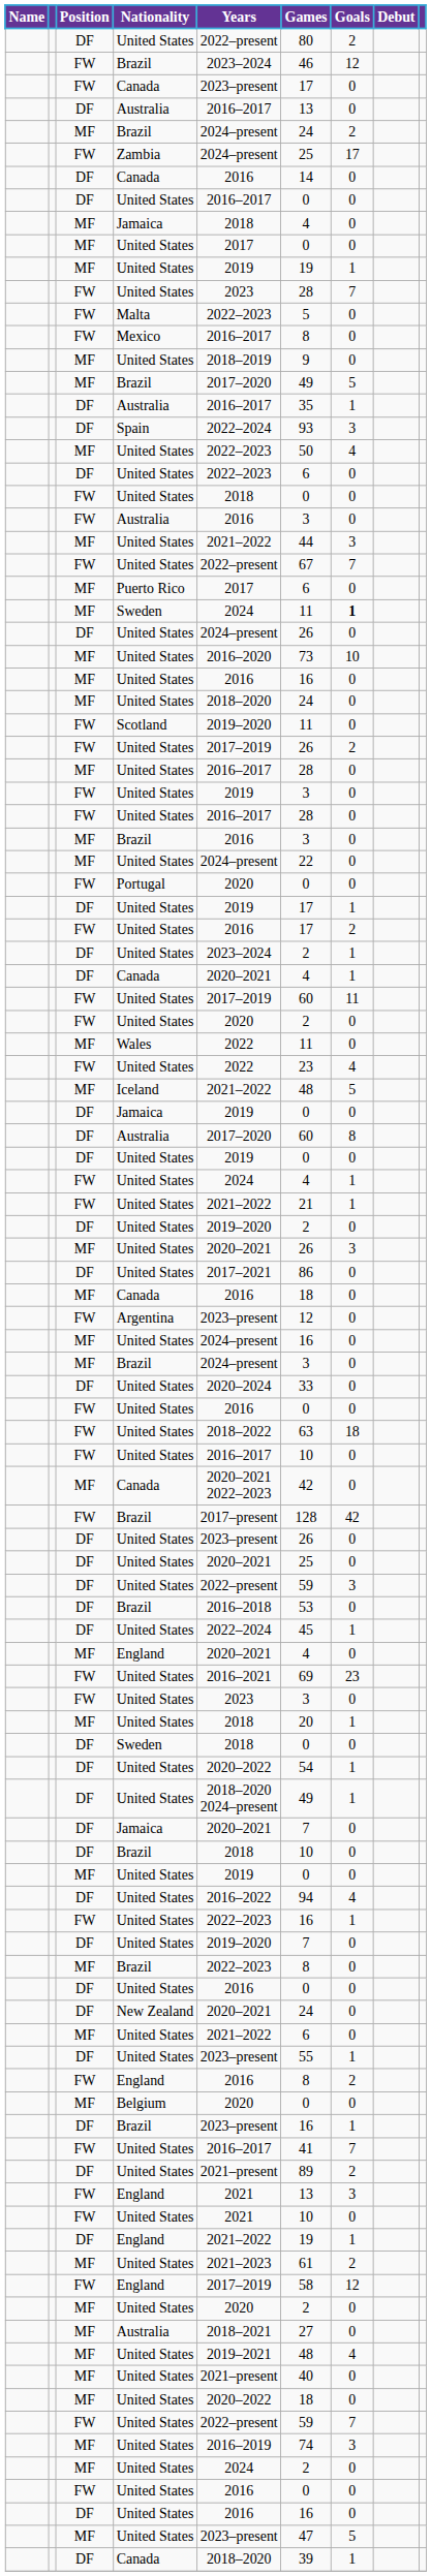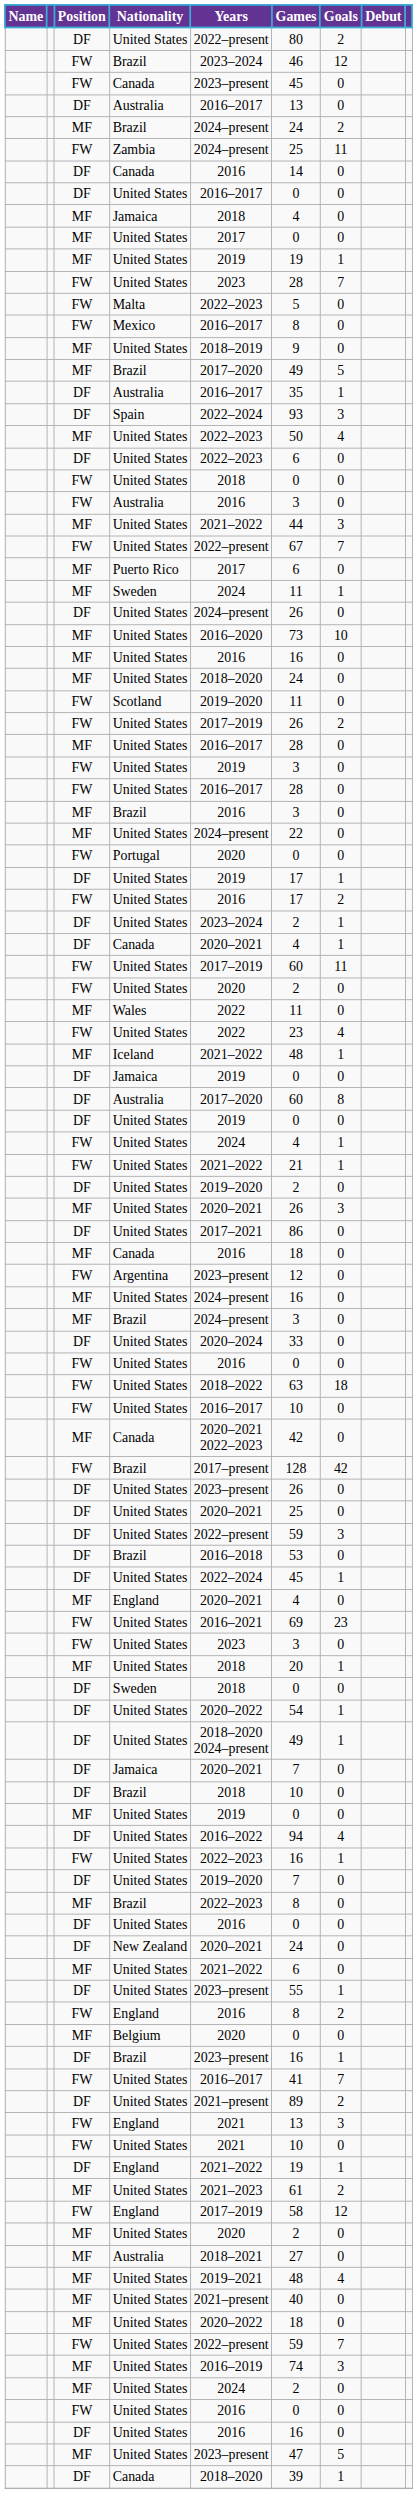 <table class="wikitable sortable" style="text-align:center">
 <tr>
 <th style="background-color:#633394; color:#FFFFFF; border: 2px solid #3aadd9;" scope="col">Name</th>
 <th style="background-color:#633394; color:#FFFFFF; border: 2px solid #3aadd9;" scope="col"></th>
 <th style="background-color:#633394; color:#FFFFFF; border: 2px solid #3aadd9;" scope="col">Position</th>
 <th style="background-color:#633394; color:#FFFFFF; border: 2px solid #3aadd9;" scope="col">Nationality</th>
 <th style="background-color:#633394; color:#FFFFFF; border: 2px solid #3aadd9;" scope="col">Years</th>
 <th style="background-color:#633394; color:#FFFFFF; border: 2px solid #3aadd9;" scope="col">Games</th>
 <th style="background-color:#633394; color:#FFFFFF; border: 2px solid #3aadd9;" scope="col">Goals</th>
 <th style="background-color:#633394; color:#FFFFFF; border: 2px solid #3aadd9;" scope="col">Debut</th>
 <th style="background-color:#633394; color:#FFFFFF; border: 2px solid #3aadd9;" scope="col" class="unsortable"></th>
 </tr>
 <tr>
 <td align="center"></td>
 <td></td>
 <td>DF</td>
 <td align="left"> United States</td>
 <td>2022–present</td>
 <td>80</td>
 <td>2</td>
 <td></td>
 <td></td>
 </tr>
 <tr>
 <td align="center"></td>
 <td></td>
 <td>FW</td>
 <td align="left"> Brazil</td>
 <td>2023–2024</td>
 <td>46</td>
 <td>12</td>
 <td></td>
 <td></td>
 </tr>
 <tr>
 <td align="center"></td>
 <td></td>
 <td>FW</td>
 <td align="left"> Canada</td>
 <td>2023–present</td>
-<td>17</td>
+<td>45</td>
 <td>0</td>
 <td></td>
 <td></td>
 </tr>
 <tr>
 <td align="center"></td>
 <td></td>
 <td>DF</td>
 <td align="left"> Australia</td>
 <td>2016–2017</td>
 <td>13</td>
 <td>0</td>
 <td></td>
 <td></td>
 </tr>
 <tr>
 <td align="center"></td>
 <td></td>
 <td>MF</td>
 <td align="left"> Brazil</td>
 <td>2024–present</td>
 <td>24</td>
 <td>2</td>
 <td></td>
 <td></td>
 </tr>
 <tr>
 <td align="center"></td>
 <td></td>
 <td>FW</td>
 <td align="left"> Zambia</td>
 <td>2024–present</td>
 <td>25</td>
-<td>17</td>
+<td>11</td>
 <td></td>
 <td></td>
 </tr>
 <tr>
 <td align="center"></td>
 <td></td>
 <td>DF</td>
 <td align="left"> Canada</td>
 <td>2016</td>
 <td>14</td>
 <td>0</td>
 <td></td>
 <td></td>
 </tr>
 <tr>
 <td align="center"></td>
 <td></td>
 <td>DF</td>
 <td align="left"> United States</td>
 <td>2016–2017</td>
 <td>0</td>
 <td>0</td>
 <td></td>
 <td></td>
 </tr>
 <tr>
 <td align="center"></td>
 <td></td>
 <td>MF</td>
 <td align="left"> Jamaica</td>
 <td>2018</td>
 <td>4</td>
 <td>0</td>
 <td></td>
 <td></td>
 </tr>
 <tr>
 <td align="center"></td>
 <td></td>
 <td>MF</td>
 <td align="left"> United States</td>
 <td>2017</td>
 <td>0</td>
 <td>0</td>
 <td></td>
 <td></td>
 </tr>
 <tr>
 <td align="center"></td>
 <td></td>
 <td>MF</td>
 <td align="left"> United States</td>
 <td>2019</td>
 <td>19</td>
 <td>1</td>
 <td></td>
 <td></td>
 </tr>
 <tr>
 <td align="center"></td>
 <td></td>
 <td>FW</td>
 <td align="left"> United States</td>
 <td>2023</td>
 <td>28</td>
 <td>7</td>
 <td></td>
 <td></td>
 </tr>
 <tr>
 <td align="center"></td>
 <td></td>
 <td>FW</td>
 <td align="left"> Malta</td>
 <td>2022–2023</td>
 <td>5</td>
 <td>0</td>
 <td></td>
 <td></td>
 </tr>
 <tr>
 <td align="center"></td>
 <td></td>
 <td>FW</td>
 <td align="left"> Mexico</td>
 <td>2016–2017</td>
 <td>8</td>
 <td>0</td>
 <td></td>
 <td></td>
 </tr>
 <tr>
 <td align="center"></td>
 <td></td>
 <td>MF</td>
 <td align="left"> United States</td>
 <td>2018–2019</td>
 <td>9</td>
 <td>0</td>
 <td></td>
 <td></td>
 </tr>
 <tr>
 <td align="center"></td>
 <td></td>
 <td>MF</td>
 <td align="left"> Brazil</td>
 <td>2017–2020</td>
 <td>49</td>
 <td>5</td>
 <td></td>
 <td></td>
 </tr>
 <tr>
 <td align="center"></td>
 <td></td>
 <td>DF</td>
 <td align="left"> Australia</td>
 <td>2016–2017</td>
 <td>35</td>
 <td>1</td>
 <td></td>
 <td></td>
 </tr>
 <tr>
 <td align="center"></td>
 <td></td>
 <td>DF</td>
 <td align="left"> Spain</td>
 <td>2022–2024</td>
 <td>93</td>
 <td>3</td>
 <td></td>
 <td></td>
 </tr>
 <tr>
 <td align="center"></td>
 <td></td>
 <td>MF</td>
 <td align="left"> United States</td>
 <td>2022–2023</td>
 <td>50</td>
 <td>4</td>
 <td></td>
 <td></td>
 </tr>
 <tr>
 <td align="center"></td>
 <td></td>
 <td>DF</td>
 <td align="left"> United States</td>
 <td>2022–2023</td>
 <td>6</td>
 <td>0</td>
 <td></td>
 <td></td>
 </tr>
 <tr>
 <td align="center"></td>
 <td></td>
 <td>FW</td>
 <td align="left"> United States</td>
 <td>2018</td>
 <td>0</td>
 <td>0</td>
 <td></td>
 <td></td>
 </tr>
 <tr>
 <td align="center"></td>
 <td></td>
 <td>FW</td>
 <td align="left"> Australia</td>
 <td>2016</td>
 <td>3</td>
 <td>0</td>
 <td></td>
 <td></td>
 </tr>
 <tr>
 <td align="center"></td>
 <td></td>
 <td>MF</td>
 <td align="left"> United States</td>
 <td>2021–2022</td>
 <td>44</td>
 <td>3</td>
 <td></td>
 <td></td>
 </tr>
 <tr>
 <td align="center"></td>
 <td></td>
 <td>FW</td>
 <td align="left"> United States</td>
 <td>2022–present</td>
 <td>67</td>
 <td>7</td>
 <td></td>
 <td></td>
 </tr>
 <tr>
 <td align="center"></td>
 <td></td>
 <td>MF</td>
 <td align="left"> Puerto Rico</td>
 <td>2017</td>
 <td>6</td>
 <td>0</td>
 <td></td>
 <td></td>
 </tr>
 <tr>
 <td align="center"></td>
 <td></td>
 <td>MF</td>
 <td align="left"> Sweden</td>
 <td>2024</td>
 <td>11</td>
-<td><strong>1</strong></td>
+<td>1</td>
 <td></td>
 <td></td>
 </tr>
 <tr>
 <td align="center"></td>
 <td></td>
 <td>DF</td>
 <td align="left"> United States</td>
 <td>2024–present</td>
 <td>26</td>
 <td>0</td>
 <td></td>
 <td></td>
 </tr>
 <tr>
 <td align="center"></td>
 <td></td>
 <td>MF</td>
 <td align="left"> United States</td>
 <td>2016–2020</td>
 <td>73</td>
 <td>10</td>
 <td></td>
 <td></td>
 </tr>
 <tr>
 <td align="center"></td>
 <td></td>
 <td>MF</td>
 <td align="left"> United States</td>
 <td>2016</td>
 <td>16</td>
 <td>0</td>
 <td></td>
 <td></td>
 </tr>
 <tr>
 <td align="center"></td>
 <td></td>
 <td>MF</td>
 <td align="left"> United States</td>
 <td>2018–2020</td>
 <td>24</td>
 <td>0</td>
 <td></td>
 <td></td>
 </tr>
 <tr>
 <td align="center"></td>
 <td></td>
 <td>FW</td>
 <td align="left"> Scotland</td>
 <td>2019–2020</td>
 <td>11</td>
 <td>0</td>
 <td></td>
 <td></td>
 </tr>
 <tr>
 <td align="center"></td>
 <td></td>
 <td>FW</td>
 <td align="left"> United States</td>
 <td>2017–2019</td>
 <td>26</td>
 <td>2</td>
 <td></td>
 <td></td>
 </tr>
 <tr>
 <td align="center"></td>
 <td></td>
 <td>MF</td>
 <td align="left"> United States</td>
 <td>2016–2017</td>
 <td>28</td>
 <td>0</td>
 <td></td>
 <td></td>
 </tr>
 <tr>
 <td align="center"></td>
 <td></td>
 <td>FW</td>
 <td align="left"> United States</td>
 <td>2019</td>
 <td>3</td>
 <td>0</td>
 <td></td>
 <td></td>
 </tr>
 <tr>
 <td align="center"></td>
 <td></td>
 <td>FW</td>
 <td align="left"> United States</td>
 <td>2016–2017</td>
 <td>28</td>
 <td>0</td>
 <td></td>
 <td></td>
 </tr>
 <tr>
 <td align="center"></td>
 <td></td>
 <td>MF</td>
 <td align="left"> Brazil</td>
 <td>2016</td>
 <td>3</td>
 <td>0</td>
 <td></td>
 <td></td>
 </tr>
 <tr>
 <td align="center"></td>
 <td></td>
 <td>MF</td>
 <td align="left"> United States</td>
 <td>2024–present</td>
 <td>22</td>
 <td>0</td>
 <td></td>
 <td></td>
 </tr>
 <tr>
 <td align="center"></td>
 <td></td>
 <td>FW</td>
 <td align="left"> Portugal</td>
 <td>2020</td>
 <td>0</td>
 <td>0</td>
 <td></td>
 <td></td>
 </tr>
 <tr>
 <td align="center"></td>
 <td></td>
 <td>DF</td>
 <td align="left"> United States</td>
 <td>2019</td>
 <td>17</td>
 <td>1</td>
 <td></td>
 <td></td>
 </tr>
 <tr>
 <td align="center"></td>
 <td></td>
 <td>FW</td>
 <td align="left"> United States</td>
 <td>2016</td>
 <td>17</td>
 <td>2</td>
 <td></td>
 <td></td>
 </tr>
 <tr>
 <td align="center"></td>
 <td></td>
 <td>DF</td>
 <td align="left"> United States</td>
 <td>2023–2024</td>
 <td>2</td>
 <td>1</td>
 <td></td>
 <td></td>
 </tr>
 <tr>
 <td align="center"></td>
 <td></td>
 <td>DF</td>
 <td align="left"> Canada</td>
 <td>2020–2021</td>
 <td>4</td>
 <td>1</td>
 <td></td>
 <td></td>
 </tr>
 <tr>
 <td align="center"></td>
 <td></td>
 <td>FW</td>
 <td align="left"> United States</td>
 <td>2017–2019</td>
 <td>60</td>
 <td>11</td>
 <td></td>
 <td></td>
 </tr>
 <tr>
 <td align="center"></td>
 <td></td>
 <td>FW</td>
 <td align="left"> United States</td>
 <td>2020</td>
 <td>2</td>
 <td>0</td>
 <td></td>
 <td></td>
 </tr>
 <tr>
 <td align="center"></td>
 <td></td>
 <td>MF</td>
 <td align="left"> Wales</td>
 <td>2022</td>
 <td>11</td>
 <td>0</td>
 <td></td>
 <td></td>
 </tr>
 <tr>
 <td align="center"></td>
 <td></td>
 <td>FW</td>
 <td align="left"> United States</td>
 <td>2022</td>
 <td>23</td>
 <td>4</td>
 <td></td>
 <td></td>
 </tr>
 <tr>
 <td align="center"></td>
 <td></td>
 <td>MF</td>
 <td align="left"> Iceland</td>
 <td>2021–2022</td>
 <td>48</td>
-<td>5</td>
+<td>1</td>
 <td></td>
 <td></td>
 </tr>
 <tr>
 <td align="center"></td>
 <td></td>
 <td>DF</td>
 <td align="left"> Jamaica</td>
 <td>2019</td>
 <td>0</td>
 <td>0</td>
 <td></td>
 <td></td>
 </tr>
 <tr>
 <td align="center"></td>
 <td></td>
 <td>DF</td>
 <td align="left"> Australia</td>
 <td>2017–2020</td>
 <td>60</td>
 <td>8</td>
 <td></td>
 <td></td>
 </tr>
 <tr>
 <td align="center"></td>
 <td></td>
 <td>DF</td>
 <td align="left"> United States</td>
 <td>2019</td>
 <td>0</td>
 <td>0</td>
 <td></td>
 <td></td>
 </tr>
 <tr>
 <td align="center"></td>
 <td></td>
 <td>FW</td>
 <td align="left"> United States</td>
 <td>2024</td>
 <td>4</td>
 <td>1</td>
 <td></td>
 <td></td>
 </tr>
 <tr>
 <td align="center"></td>
 <td></td>
 <td>FW</td>
 <td align="left"> United States</td>
 <td>2021–2022</td>
 <td>21</td>
 <td>1</td>
 <td></td>
 <td></td>
 </tr>
 <tr>
 <td align="center"></td>
 <td></td>
 <td>DF</td>
 <td align="left"> United States</td>
 <td>2019–2020</td>
 <td>2</td>
 <td>0</td>
 <td></td>
 <td></td>
 </tr>
 <tr>
 <td align="center"></td>
 <td></td>
 <td>MF</td>
 <td align="left"> United States</td>
 <td>2020–2021</td>
 <td>26</td>
 <td>3</td>
 <td></td>
 <td></td>
 </tr>
 <tr>
 <td align="center"></td>
 <td></td>
 <td>DF</td>
 <td align="left"> United States</td>
 <td>2017–2021</td>
 <td>86</td>
 <td>0</td>
 <td></td>
 <td></td>
 </tr>
 <tr>
 <td align="center"></td>
 <td></td>
 <td>MF</td>
 <td align="left"> Canada</td>
 <td>2016</td>
 <td>18</td>
 <td>0</td>
 <td></td>
 <td></td>
 </tr>
 <tr>
 <td align="center"></td>
 <td></td>
 <td>FW</td>
 <td align="left"> Argentina</td>
 <td>2023–present</td>
 <td>12</td>
 <td>0</td>
 <td></td>
 <td></td>
 </tr>
 <tr>
 <td align="center"></td>
 <td></td>
 <td>MF</td>
 <td align="left"> United States</td>
 <td>2024–present</td>
 <td>16</td>
 <td>0</td>
 <td></td>
 <td></td>
 </tr>
 <tr>
 <td align="center"></td>
 <td></td>
 <td>MF</td>
 <td align="left"> Brazil</td>
 <td>2024–present</td>
 <td>3</td>
 <td>0</td>
 <td></td>
 <td></td>
 </tr>
 <tr>
 <td align="center"></td>
 <td></td>
 <td>DF</td>
 <td align="left"> United States</td>
 <td>2020–2024</td>
 <td>33</td>
 <td>0</td>
 <td></td>
 <td></td>
 </tr>
 <tr>
 <td align="center"></td>
 <td></td>
 <td>FW</td>
 <td align="left"> United States</td>
 <td>2016</td>
 <td>0</td>
 <td>0</td>
 <td></td>
 <td></td>
 </tr>
 <tr>
 <td align="center"></td>
 <td></td>
 <td>FW</td>
 <td align="left"> United States</td>
 <td>2018–2022</td>
 <td>63</td>
 <td>18</td>
 <td></td>
 <td></td>
 </tr>
 <tr>
 <td align="center"></td>
 <td></td>
 <td>FW</td>
 <td align="left"> United States</td>
 <td>2016–2017</td>
 <td>10</td>
 <td>0</td>
 <td></td>
 <td></td>
 </tr>
 <tr>
 <td align="center"></td>
 <td></td>
 <td>MF</td>
 <td align="left"> Canada</td>
 <td>2020–2021<br>2022–2023</td>
 <td>42</td>
 <td>0</td>
 <td></td>
 <td></td>
 </tr>
 <tr>
 <td align="center"></td>
 <td></td>
 <td>FW</td>
 <td align="left"> Brazil</td>
 <td>2017–present</td>
 <td>128</td>
 <td>42</td>
 <td></td>
 <td></td>
 </tr>
 <tr>
 <td align="center"></td>
 <td></td>
 <td>DF</td>
 <td align="left"> United States</td>
 <td>2023–present</td>
 <td>26</td>
 <td>0</td>
 <td></td>
 <td></td>
 </tr>
 <tr>
 <td align="center"></td>
 <td></td>
 <td>DF</td>
 <td align="left"> United States</td>
 <td>2020–2021</td>
 <td>25</td>
 <td>0</td>
 <td></td>
 <td></td>
 </tr>
 <tr>
 <td align="center"></td>
 <td></td>
 <td>DF</td>
 <td align="left"> United States</td>
 <td>2022–present</td>
 <td>59</td>
 <td>3</td>
 <td></td>
 <td></td>
 </tr>
 <tr>
 <td align="center"></td>
 <td></td>
 <td>DF</td>
 <td align="left"> Brazil</td>
 <td>2016–2018</td>
 <td>53</td>
 <td>0</td>
 <td></td>
 <td></td>
 </tr>
 <tr>
 <td align="center"></td>
 <td></td>
 <td>DF</td>
 <td align="left"> United States</td>
 <td>2022–2024</td>
 <td>45</td>
 <td>1</td>
 <td></td>
 <td></td>
 </tr>
 <tr>
 <td align="center"></td>
 <td></td>
 <td>MF</td>
 <td align="left"> England</td>
 <td>2020–2021</td>
 <td>4</td>
 <td>0</td>
 <td></td>
 <td></td>
 </tr>
 <tr>
 <td align="center"></td>
 <td></td>
 <td>FW</td>
 <td align="left"> United States</td>
 <td>2016–2021</td>
 <td>69</td>
 <td>23</td>
 <td></td>
 <td></td>
 </tr>
 <tr>
 <td align="center"></td>
 <td></td>
 <td>FW</td>
 <td align="left"> United States</td>
 <td>2023</td>
 <td>3</td>
 <td>0</td>
 <td></td>
 <td></td>
 </tr>
 <tr>
 <td align="center"></td>
 <td></td>
 <td>MF</td>
 <td align="left"> United States</td>
 <td>2018</td>
 <td>20</td>
 <td>1</td>
 <td></td>
 <td></td>
 </tr>
 <tr>
 <td align="center"></td>
 <td></td>
 <td>DF</td>
 <td align="left"> Sweden</td>
 <td>2018</td>
 <td>0</td>
 <td>0</td>
 <td></td>
 <td></td>
 </tr>
 <tr>
 <td align="center"></td>
 <td></td>
 <td>DF</td>
 <td align="left"> United States</td>
 <td>2020–2022</td>
 <td>54</td>
 <td>1</td>
 <td></td>
 <td></td>
 </tr>
 <tr>
 <td align="center"></td>
 <td></td>
 <td>DF</td>
 <td align="left"> United States</td>
 <td>2018–2020<br>2024–present</td>
 <td>49</td>
 <td>1</td>
 <td></td>
 <td></td>
 </tr>
 <tr>
 <td align="center"></td>
 <td></td>
 <td>DF</td>
 <td align="left"> Jamaica</td>
 <td>2020–2021</td>
 <td>7</td>
 <td>0</td>
 <td></td>
 <td></td>
 </tr>
 <tr>
 <td align="center"></td>
 <td></td>
 <td>DF</td>
 <td align="left"> Brazil</td>
 <td>2018</td>
 <td>10</td>
 <td>0</td>
 <td></td>
 <td></td>
 </tr>
 <tr>
 <td align="center"></td>
 <td></td>
 <td>MF</td>
 <td align="left"> United States</td>
 <td>2019</td>
 <td>0</td>
 <td>0</td>
 <td></td>
 <td></td>
 </tr>
 <tr>
 <td align="center"></td>
 <td></td>
 <td>DF</td>
 <td align="left"> United States</td>
 <td>2016–2022</td>
 <td>94</td>
 <td>4</td>
 <td></td>
 <td></td>
 </tr>
 <tr>
 <td align="center"></td>
 <td></td>
 <td>FW</td>
 <td align="left"> United States</td>
 <td>2022–2023</td>
 <td>16</td>
 <td>1</td>
 <td></td>
 <td></td>
 </tr>
 <tr>
 <td align="center"></td>
 <td></td>
 <td>DF</td>
 <td align="left"> United States</td>
 <td>2019–2020</td>
 <td>7</td>
 <td>0</td>
 <td></td>
 <td></td>
 </tr>
 <tr>
 <td align="center"></td>
 <td></td>
 <td>MF</td>
 <td align="left"> Brazil</td>
 <td>2022–2023</td>
 <td>8</td>
 <td>0</td>
 <td></td>
 <td></td>
 </tr>
 <tr>
 <td align="center"></td>
 <td></td>
 <td>DF</td>
 <td align="left"> United States</td>
 <td>2016</td>
 <td>0</td>
 <td>0</td>
 <td></td>
 <td></td>
 </tr>
 <tr>
 <td align="center"></td>
 <td></td>
 <td>DF</td>
 <td align="left"> New Zealand</td>
 <td>2020–2021</td>
 <td>24</td>
 <td>0</td>
 <td></td>
 <td></td>
 </tr>
 <tr>
 <td align="center"></td>
 <td></td>
 <td>MF</td>
 <td align="left"> United States</td>
 <td>2021–2022</td>
 <td>6</td>
 <td>0</td>
 <td></td>
 <td></td>
 </tr>
 <tr>
 <td align="center"></td>
 <td></td>
 <td>DF</td>
 <td align="left"> United States</td>
 <td>2023–present</td>
 <td>55</td>
 <td>1</td>
 <td></td>
 <td></td>
 </tr>
 <tr>
 <td align="center"></td>
 <td></td>
 <td>FW</td>
 <td align="left"> England</td>
 <td>2016</td>
 <td>8</td>
 <td>2</td>
 <td></td>
 <td></td>
 </tr>
 <tr>
 <td align="center"></td>
 <td></td>
 <td>MF</td>
 <td align="left"> Belgium</td>
 <td>2020</td>
 <td>0</td>
 <td>0</td>
 <td></td>
 <td></td>
 </tr>
 <tr>
 <td align="center"></td>
 <td></td>
 <td>DF</td>
 <td align="left"> Brazil</td>
 <td>2023–present</td>
 <td>16</td>
 <td>1</td>
 <td></td>
 <td></td>
 </tr>
 <tr>
 <td align="center"></td>
 <td></td>
 <td>FW</td>
 <td align="left"> United States</td>
 <td>2016–2017</td>
 <td>41</td>
 <td>7</td>
 <td></td>
 <td></td>
 </tr>
 <tr>
 <td align="center"></td>
 <td></td>
 <td>DF</td>
 <td align="left"> United States</td>
 <td>2021–present</td>
 <td>89</td>
 <td>2</td>
 <td></td>
 <td></td>
 </tr>
 <tr>
 <td align="center"></td>
 <td></td>
 <td>FW</td>
 <td align="left"> England</td>
 <td>2021</td>
 <td>13</td>
 <td>3</td>
 <td></td>
 <td></td>
 </tr>
 <tr>
 <td align="center"></td>
 <td></td>
 <td>FW</td>
 <td align="left"> United States</td>
 <td>2021</td>
 <td>10</td>
 <td>0</td>
 <td></td>
 <td></td>
 </tr>
 <tr>
 <td align="center"></td>
 <td></td>
 <td>DF</td>
 <td align="left"> England</td>
 <td>2021–2022</td>
 <td>19</td>
 <td>1</td>
 <td></td>
 <td></td>
 </tr>
 <tr>
 <td align="center"></td>
 <td></td>
 <td>MF</td>
 <td align="left"> United States</td>
 <td>2021–2023</td>
 <td>61</td>
 <td>2</td>
 <td></td>
 <td></td>
 </tr>
 <tr>
 <td align="center"></td>
 <td></td>
 <td>FW</td>
 <td align="left"> England</td>
 <td>2017–2019</td>
 <td>58</td>
 <td>12</td>
 <td></td>
 <td></td>
 </tr>
 <tr>
 <td align="center"></td>
 <td></td>
 <td>MF</td>
 <td align="left"> United States</td>
 <td>2020</td>
 <td>2</td>
 <td>0</td>
 <td></td>
 <td></td>
 </tr>
 <tr>
 <td align="center"></td>
 <td></td>
 <td>MF</td>
 <td align="left"> Australia</td>
 <td>2018–2021</td>
 <td>27</td>
 <td>0</td>
 <td></td>
 <td></td>
 </tr>
 <tr>
 <td align="center"></td>
 <td></td>
 <td>MF</td>
 <td align="left"> United States</td>
 <td>2019–2021</td>
 <td>48</td>
 <td>4</td>
 <td></td>
 <td></td>
 </tr>
 <tr>
 <td align="center"></td>
 <td></td>
 <td>MF</td>
 <td align="left"> United States</td>
 <td>2021–present</td>
 <td>40</td>
 <td>0</td>
 <td></td>
 <td></td>
 </tr>
 <tr>
 <td align="center"></td>
 <td></td>
 <td>MF</td>
 <td align="left"> United States</td>
 <td>2020–2022</td>
 <td>18</td>
 <td>0</td>
 <td></td>
 <td></td>
 </tr>
 <tr>
 <td align="center"></td>
 <td></td>
 <td>FW</td>
 <td align="left"> United States</td>
 <td>2022–present</td>
 <td>59</td>
 <td>7</td>
 <td></td>
 <td></td>
 </tr>
 <tr>
 <td align="center"></td>
 <td></td>
 <td>MF</td>
 <td align="left"> United States</td>
 <td>2016–2019</td>
 <td>74</td>
 <td>3</td>
 <td></td>
 <td></td>
 </tr>
 <tr>
 <td align="center"></td>
 <td></td>
 <td>MF</td>
 <td align="left"> United States</td>
 <td>2024</td>
 <td>2</td>
 <td>0</td>
 <td></td>
 <td></td>
 </tr>
 <tr>
 <td align="center"></td>
 <td></td>
 <td>FW</td>
 <td align="left"> United States</td>
 <td>2016</td>
 <td>0</td>
 <td>0</td>
 <td></td>
 <td></td>
 </tr>
 <tr>
 <td align="center"></td>
 <td></td>
 <td>DF</td>
 <td align="left"> United States</td>
 <td>2016</td>
 <td>16</td>
 <td>0</td>
 <td></td>
 <td></td>
 </tr>
 <tr>
 <td align="center"></td>
 <td></td>
 <td>MF</td>
 <td align="left"> United States</td>
 <td>2023–present</td>
 <td>47</td>
 <td>5</td>
 <td></td>
 <td></td>
 </tr>
 <tr>
 <td align="center"></td>
 <td></td>
 <td>DF</td>
 <td align="left"> Canada</td>
 <td>2018–2020</td>
 <td>39</td>
 <td>1</td>
 <td></td>
 <td></td>
 </tr>
 <tr>
 </tr>
 </table>
